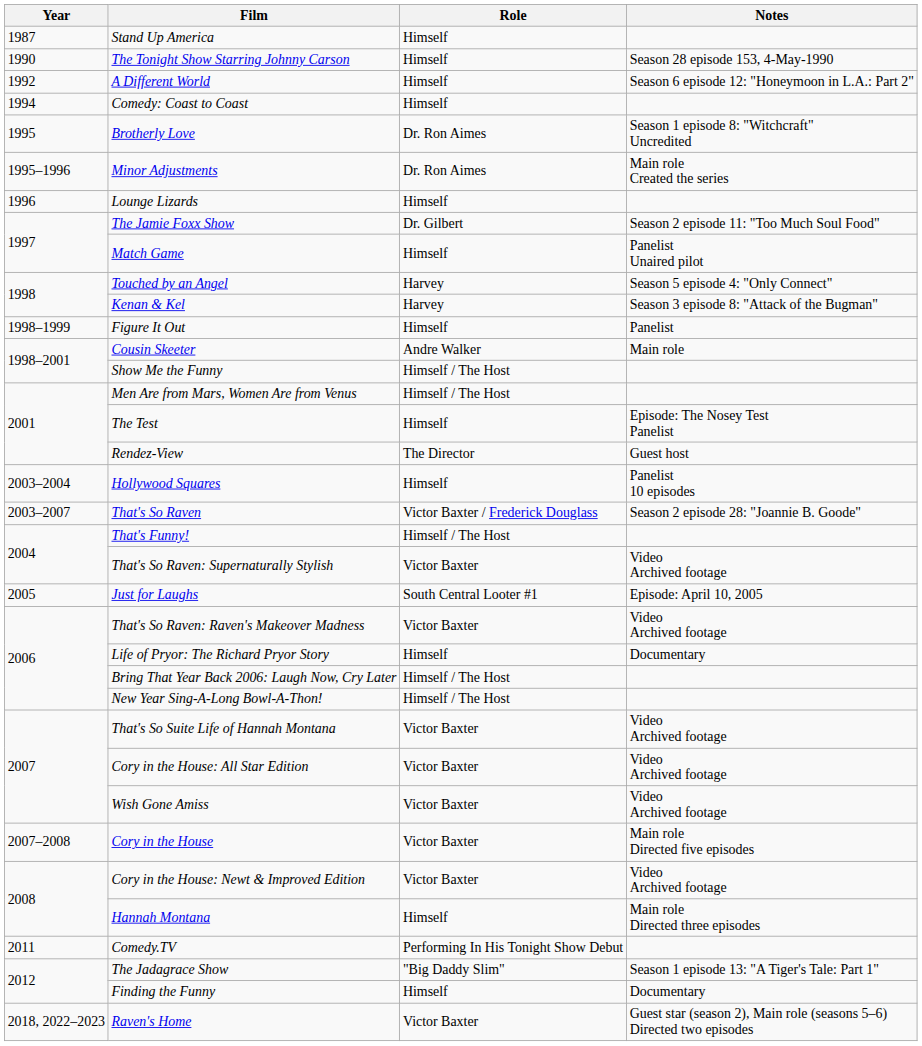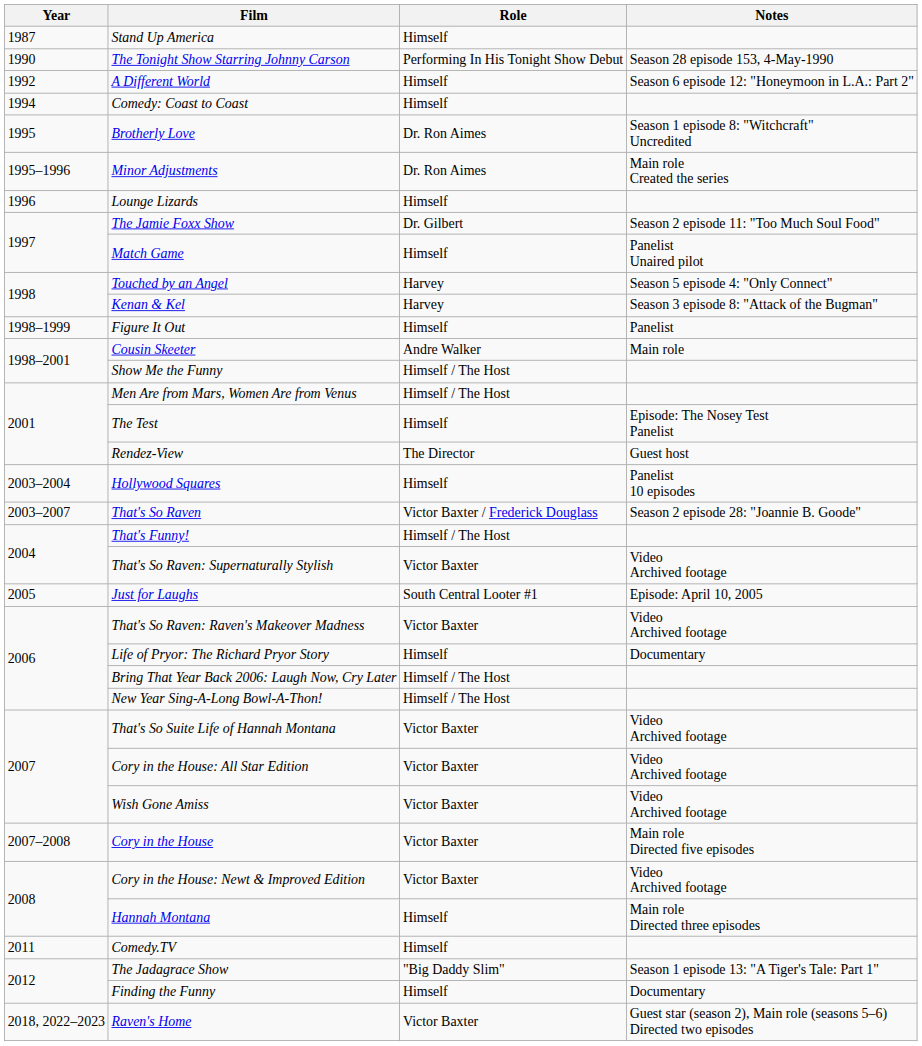 <table class="wikitable">
 <tr>
 <th>Year</th>
 <th>Film</th>
 <th>Role</th>
 <th>Notes</th>
 </tr>
 <tr>
 <td>1987</td>
 <td><em>Stand Up America</em></td>
 <td>Himself</td>
 <td></td>
 </tr>
 <tr>
 <td>1990</td>
 <td><em><a href='#'>The Tonight Show Starring Johnny Carson</a></em></td>
-<td>Himself</td>
+<td>Performing In His Tonight Show Debut</td>
 <td>Season 28 episode 153, 4-May-1990</td>
 </tr>
 <tr>
 <td>1992</td>
 <td><em><a href='#'>A Different World</a></em></td>
 <td>Himself</td>
 <td>Season 6 episode 12: "Honeymoon in L.A.: Part 2"</td>
 </tr>
 <tr>
 <td>1994</td>
 <td><em>Comedy: Coast to Coast</em></td>
 <td>Himself</td>
 <td></td>
 </tr>
 <tr>
 <td>1995</td>
 <td><em><a href='#'>Brotherly Love</a></em></td>
 <td>Dr. Ron Aimes</td>
 <td>Season 1 episode 8: "Witchcraft"<br> Uncredited</td>
 </tr>
 <tr>
 <td>1995–1996</td>
 <td><em><a href='#'>Minor Adjustments</a></em></td>
 <td>Dr. Ron Aimes</td>
 <td>Main role<br> Created the series</td>
 </tr>
 <tr>
 <td>1996</td>
 <td><em>Lounge Lizards</em></td>
 <td>Himself</td>
 <td></td>
 </tr>
 <tr>
 <td rowspan=2>1997</td>
 <td><em><a href='#'>The Jamie Foxx Show</a></em></td>
 <td>Dr. Gilbert</td>
 <td>Season 2 episode 11: "Too Much Soul Food"</td>
 </tr>
 <tr>
 <td><em><a href='#'>Match Game</a></em></td>
 <td>Himself</td>
 <td>Panelist<br> Unaired pilot</td>
 </tr>
 <tr>
 <td rowspan=2>1998</td>
 <td><em><a href='#'>Touched by an Angel</a></em></td>
 <td>Harvey</td>
 <td>Season 5 episode 4: "Only Connect"</td>
 </tr>
 <tr>
 <td><em><a href='#'>Kenan & Kel</a></em></td>
 <td>Harvey</td>
 <td>Season 3 episode 8: "Attack of the Bugman"</td>
 </tr>
 <tr>
 <td>1998–1999</td>
 <td><em>Figure It Out</em></td>
 <td>Himself</td>
 <td>Panelist</td>
 </tr>
 <tr>
 <td rowspan=2>1998–2001</td>
 <td><em><a href='#'>Cousin Skeeter</a></em></td>
 <td>Andre Walker</td>
 <td>Main role</td>
 </tr>
 <tr>
 <td><em>Show Me the Funny</em></td>
 <td>Himself / The Host</td>
 <td></td>
 </tr>
 <tr>
 <td rowspan=3>2001</td>
 <td><em>Men Are from Mars, Women Are from Venus</em></td>
 <td>Himself / The Host</td>
 <td></td>
 </tr>
 <tr>
 <td><em>The Test</em></td>
 <td>Himself</td>
 <td>Episode: The Nosey Test<br> Panelist</td>
 </tr>
 <tr>
 <td><em>Rendez-View</em></td>
 <td>The Director</td>
 <td>Guest host</td>
 </tr>
 <tr>
 <td>2003–2004</td>
 <td><em><a href='#'>Hollywood Squares</a></em></td>
 <td>Himself</td>
 <td>Panelist<br> 10 episodes</td>
 </tr>
 <tr>
 <td>2003–2007</td>
 <td><em><a href='#'>That's So Raven</a></em></td>
 <td>Victor Baxter / <a href='#'>Frederick Douglass</a></td>
 <td>Season 2 episode 28: "Joannie B. Goode"</td>
 </tr>
 <tr>
 <td rowspan=2>2004</td>
 <td><em><a href='#'>That's Funny!</a></em></td>
 <td>Himself / The Host</td>
 <td></td>
 </tr>
 <tr>
 <td><em>That's So Raven: Supernaturally Stylish</em></td>
 <td>Victor Baxter</td>
 <td>Video<br> Archived footage</td>
 </tr>
 <tr>
 <td>2005</td>
 <td><em><a href='#'>Just for Laughs</a></em></td>
 <td>South Central Looter #1</td>
 <td>Episode: April 10, 2005</td>
 </tr>
 <tr>
 <td rowspan=4>2006</td>
 <td><em>That's So Raven: Raven's Makeover Madness</em></td>
 <td>Victor Baxter</td>
 <td>Video<br> Archived footage</td>
 </tr>
 <tr>
 <td><em>Life of Pryor: The Richard Pryor Story</em></td>
 <td>Himself</td>
 <td>Documentary</td>
 </tr>
 <tr>
 <td><em>Bring That Year Back 2006: Laugh Now, Cry Later</em></td>
 <td>Himself / The Host</td>
 <td></td>
 </tr>
 <tr>
 <td><em>New Year Sing-A-Long Bowl-A-Thon!</em></td>
 <td>Himself / The Host</td>
 <td></td>
 </tr>
 <tr>
 <td rowspan=3>2007</td>
 <td><em>That's So Suite Life of Hannah Montana</em></td>
 <td>Victor Baxter</td>
 <td>Video<br> Archived footage</td>
 </tr>
 <tr>
 <td><em>Cory in the House: All Star Edition</em></td>
 <td>Victor Baxter</td>
 <td>Video<br> Archived footage</td>
 </tr>
 <tr>
 <td><em>Wish Gone Amiss</em></td>
 <td>Victor Baxter</td>
 <td>Video<br> Archived footage</td>
 </tr>
 <tr>
 <td>2007–2008</td>
 <td><em><a href='#'>Cory in the House</a></em></td>
 <td>Victor Baxter</td>
 <td>Main role<br> Directed five episodes</td>
 </tr>
 <tr>
 <td rowspan=2>2008</td>
 <td><em>Cory in the House: Newt & Improved Edition</em></td>
 <td>Victor Baxter</td>
 <td>Video<br> Archived footage</td>
 </tr>
 <tr>
 <td><em><a href='#'>Hannah Montana</a></em></td>
 <td>Himself</td>
 <td>Main role<br> Directed three episodes</td>
 </tr>
 <tr>
 <td>2011</td>
 <td><em>Comedy.TV</em></td>
-<td>Performing In His Tonight Show Debut</td>
+<td>Himself</td>
 <td></td>
 </tr>
 <tr>
 <td rowspan=2>2012</td>
 <td><em>The Jadagrace Show</em></td>
 <td>"Big Daddy Slim"</td>
 <td>Season 1 episode 13: "A Tiger's Tale: Part 1"</td>
 </tr>
 <tr>
 <td><em>Finding the Funny</em></td>
 <td>Himself</td>
 <td>Documentary</td>
 </tr>
 <tr>
 <td>2018, 2022–2023</td>
 <td><em><a href='#'>Raven's Home</a></em></td>
 <td>Victor Baxter</td>
 <td>Guest star (season 2), Main role (seasons 5–6)<br> Directed two episodes</td>
 </tr>
 </table>
